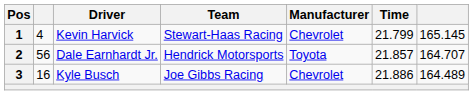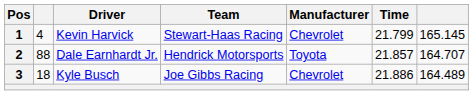 <table class="wikitable" style="font-size:95%">
 <tr>
 <th>Pos</th>
 <th></th>
 <th>Driver</th>
 <th>Team</th>
 <th>Manufacturer</th>
 <th>Time</th>
 <th></th>
 </tr>
 <tr>
 <th>1</th>
 <td>4</td>
 <td><a href='#'>Kevin Harvick</a></td>
 <td><a href='#'>Stewart-Haas Racing</a></td>
 <td><a href='#'>Chevrolet</a></td>
 <td>21.799</td>
 <td>165.145</td>
 </tr>
 <tr>
 <th>2</th>
-<td>56</td>
+<td>88</td>
 <td><a href='#'>Dale Earnhardt Jr.</a></td>
 <td><a href='#'>Hendrick Motorsports</a></td>
 <td><a href='#'>Toyota</a></td>
 <td>21.857</td>
 <td>164.707</td>
 </tr>
 <tr>
 <th>3</th>
-<td>16</td>
+<td>18</td>
 <td><a href='#'>Kyle Busch</a></td>
 <td><a href='#'>Joe Gibbs Racing</a></td>
 <td><a href='#'>Chevrolet</a></td>
 <td>21.886</td>
 <td>164.489</td>
 </tr>
 <tr>
 <th colspan="7"></th>
 </tr>
 </table>
